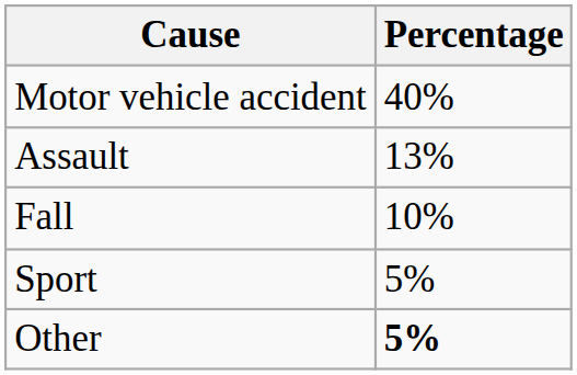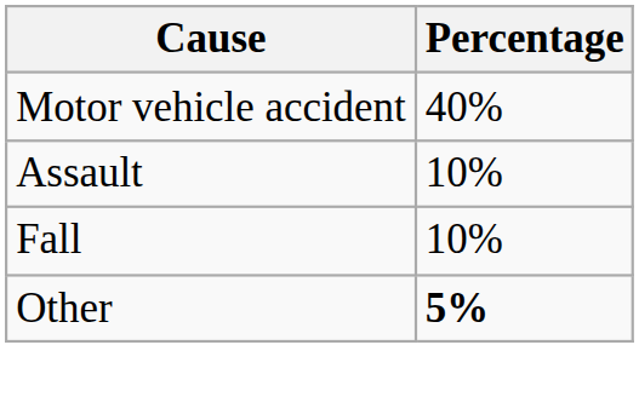 <table class="wikitable">
 <tr>
 <th>Cause</th>
 <th>Percentage</th>
 </tr>
 <tr>
 <td>Motor vehicle accident</td>
 <td>40%</td>
 </tr>
 <tr>
 <td>Assault</td>
-<td>13%</td>
+<td>10%</td>
 </tr>
 <tr>
 <td>Fall</td>
 <td>10%</td>
 </tr>
 <tr>
-<td>Sport</td>
-<td>5%</td>
-</tr>
-<tr>
 <td>Other</td>
 <td><strong>5%</strong></td>
 </tr>
 </table>
